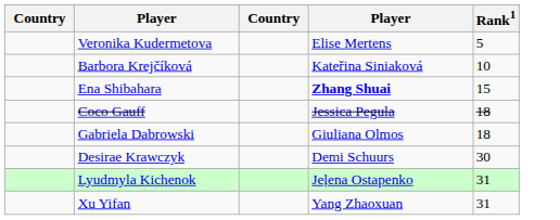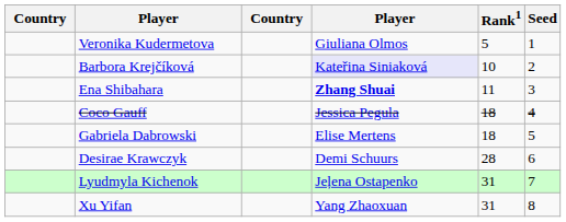 <table class="sortable wikitable">
 <tr>
 <th width="70">Country</th>
 <th width="175">Player</th>
 <th width="70">Country</th>
 <th width="175">Player</th>
 <th>Rank<sup>1</sup></th>
+<th>Seed</th>
 </tr>
 <tr>
 <td></td>
 <td><a href='#'>Veronika Kudermetova</a></td>
 <td></td>
-<td><a href='#'>Elise Mertens</a></td>
+<td><a href='#'>Giuliana Olmos</a></td>
 <td>5</td>
+<td>1</td>
 </tr>
 <tr>
 <td></td>
 <td><a href='#'>Barbora Krejčíková</a></td>
 <td></td>
-<td><a href='#'>Kateřina Siniaková</a></td>
+<td style="background: lavender;"><a href='#'>Kateřina Siniaková</a></td>
 <td>10</td>
+<td>2</td>
 </tr>
 <tr>
 <td></td>
 <td><a href='#'>Ena Shibahara</a></td>
 <td></td>
 <td><strong><a href='#'>Zhang Shuai</a></strong></td>
-<td>15</td>
+<td>11</td>
+<td>3</td>
 </tr>
 <tr>
 <td><s></s></td>
 <td><s><a href='#'>Coco Gauff</a></s></td>
 <td><s></s></td>
 <td><s><a href='#'>Jessica Pegula</a></s></td>
 <td><s>18</s></td>
+<td><s>4</s></td>
 </tr>
 <tr>
 <td></td>
 <td><a href='#'>Gabriela Dabrowski</a></td>
 <td></td>
-<td><a href='#'>Giuliana Olmos</a></td>
+<td><a href='#'>Elise Mertens</a></td>
 <td>18</td>
+<td>5</td>
 </tr>
 <tr>
 <td></td>
 <td><a href='#'>Desirae Krawczyk</a></td>
 <td></td>
 <td><a href='#'>Demi Schuurs</a></td>
-<td>30</td>
+<td>28</td>
+<td>6</td>
 </tr>
 <tr style="background:#cfc;">
 <td></td>
 <td><a href='#'>Lyudmyla Kichenok</a></td>
 <td></td>
 <td><a href='#'>Jeļena Ostapenko</a></td>
 <td>31</td>
+<td>7</td>
 </tr>
 <tr>
 <td></td>
 <td><a href='#'>Xu Yifan</a></td>
 <td></td>
 <td><a href='#'>Yang Zhaoxuan</a></td>
 <td>31</td>
+<td>8</td>
 </tr>
 </table>
